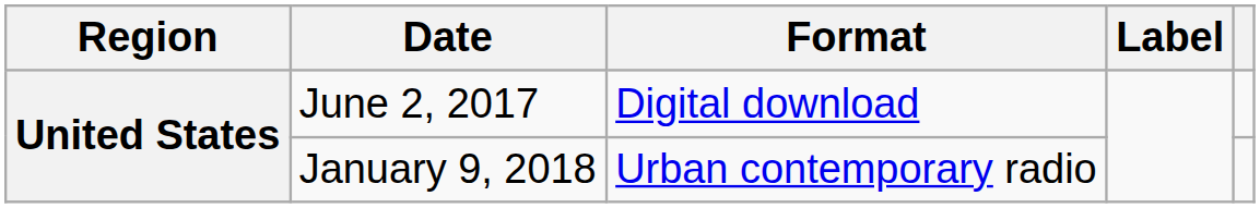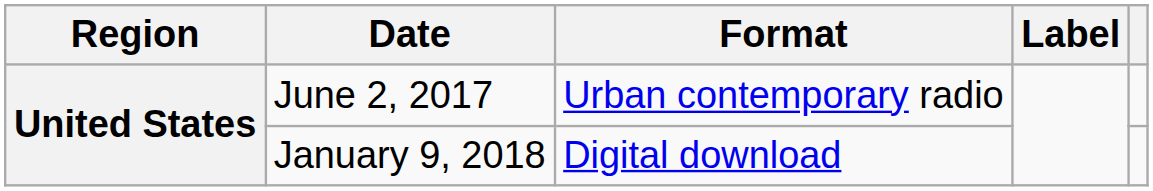 <table class="wikitable plainrowheaders">
 <tr>
 <th scope="col">Region</th>
 <th scope="col">Date</th>
 <th scope="col">Format</th>
 <th scope="col">Label</th>
 <th scope="col"></th>
 </tr>
 <tr>
 <th scope="row" rowspan="2">United States</th>
 <td>June 2, 2017</td>
-<td><a href='#'>Digital download</a></td>
+<td><a href='#'>Urban contemporary</a> radio</td>
 <td rowspan="2"></td>
 <td></td>
 </tr>
 <tr>
 <td>January 9, 2018</td>
-<td><a href='#'>Urban contemporary</a> radio</td>
+<td><a href='#'>Digital download</a></td>
 <td></td>
 </tr>
 </table>
